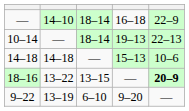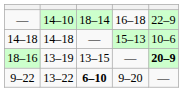 <table class="wikitable" style="text-align: center;">
 <tr>
 <th></th>
 <th></th>
 <th></th>
 <th></th>
 <th></th>
 </tr>
 <tr>
 <td>—</td>
 <td style="background:#ccffcc;">14–10</td>
 <td style="background:#ccffcc;">18–14</td>
 <td>16–18</td>
 <td style="background:#ccffcc;">22–9</td>
 </tr>
 <tr>
-<td>10–14</td>
-<td>—</td>
-<td style="background:#ccffcc;">18–14</td>
-<td style="background:#ccffcc;">19–13</td>
-<td style="background:#ccffcc;">22–13</td>
-</tr>
-<tr>
 <td>14–18</td>
 <td>14–18</td>
 <td>—</td>
 <td style="background:#ccffcc;">15–13</td>
 <td style="background:#ccffcc;">10–6</td>
 </tr>
 <tr>
 <td style="background:#ccffcc;">18–16</td>
-<td>13–22</td>
+<td>13–19</td>
 <td>13–15</td>
 <td>—</td>
 <td style="background:#ccffcc;"><strong>20–9</strong></td>
 </tr>
 <tr>
 <td>9–22</td>
-<td>13–19</td>
-<td>6–10</td>
+<td>13–22</td>
+<td><strong>6–10</strong></td>
 <td>9–20</td>
 <td>—</td>
 </tr>
 </table>
